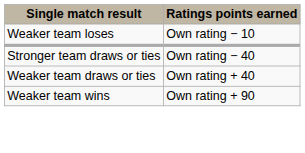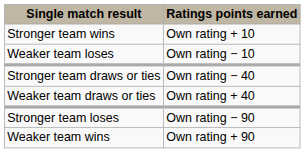 <table class="wikitable">
 <tr>
 <th style="background: #BFB6A3;">Single match result</th>
 <th style="background: #BFB6A3;">Ratings points earned</th>
+</tr>
+<tr>
+<td>Stronger team wins</td>
+<td>Own rating + 10</td>
 </tr>
 <tr>
 <td>Weaker team loses</td>
 <td>Own rating − 10</td>
 </tr>
 <tr>
 <td style="border-width:4px 1px 1px 1px;border-style:solid;border-color:pale grey">Stronger team draws or ties</td>
 <td style="border-width:4px 1px 1px 1px;border-style:solid;border-color:pale grey">Own rating − 40</td>
 </tr>
 <tr>
 <td>Weaker team draws or ties</td>
 <td>Own rating + 40</td>
 </tr>
 <tr>
+<td style="border-width:4px 1px 1px 1px;border-style:solid;border-color:pale grey">Stronger team loses</td>
+<td style="border-width:4px 1px 1px 1px;border-style:solid;border-color:pale grey">Own rating − 90</td>
+</tr>
+<tr>
 <td>Weaker team wins</td>
 <td>Own rating + 90</td>
 </tr>
 </table>
